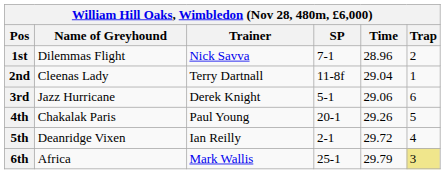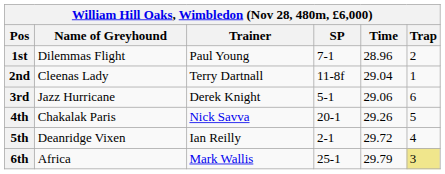 <table class="wikitable">
 <tr>
 <th colspan="6"><a href='#'>William Hill Oaks</a>, <a href='#'>Wimbledon</a> (Nov 28, 480m, £6,000)</th>
 </tr>
 <tr>
 <th width=30>Pos</th>
 <th width=180>Name of Greyhound</th>
 <th width=150>Trainer</th>
 <th width=50>SP</th>
 <th width=50>Time</th>
 <th width=30>Trap</th>
 </tr>
 <tr>
 <th>1st</th>
 <td>Dilemmas Flight</td>
-<td><a href='#'>Nick Savva</a></td>
+<td>Paul Young</td>
 <td>7-1</td>
 <td>28.96</td>
 <td>2</td>
 </tr>
 <tr>
 <th>2nd</th>
 <td>Cleenas Lady</td>
 <td>Terry Dartnall</td>
 <td>11-8f</td>
 <td>29.04</td>
 <td>1</td>
 </tr>
 <tr>
 <th>3rd</th>
 <td>Jazz Hurricane</td>
 <td>Derek Knight</td>
 <td>5-1</td>
 <td>29.06</td>
 <td>6</td>
 </tr>
 <tr>
 <th>4th</th>
 <td>Chakalak Paris</td>
-<td>Paul Young</td>
+<td><a href='#'>Nick Savva</a></td>
 <td>20-1</td>
 <td>29.26</td>
 <td>5</td>
 </tr>
 <tr>
 <th>5th</th>
 <td>Deanridge Vixen</td>
 <td>Ian Reilly</td>
 <td>2-1</td>
 <td>29.72</td>
 <td>4</td>
 </tr>
 <tr>
 <th>6th</th>
 <td>Africa</td>
 <td><a href='#'>Mark Wallis</a></td>
 <td>25-1</td>
 <td>29.79</td>
 <td style="background: khaki;">3</td>
 </tr>
 </table>
